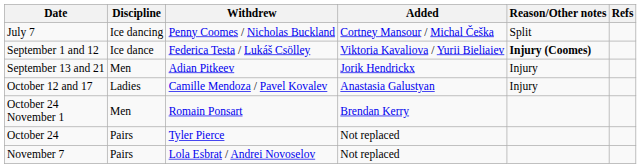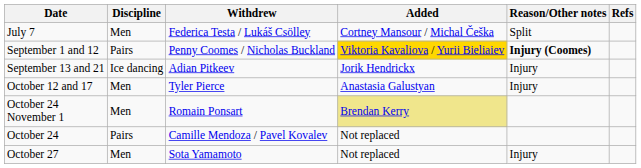 <table class="wikitable sortable">
 <tr>
 <th>Date</th>
 <th>Discipline</th>
 <th>Withdrew</th>
 <th>Added</th>
 <th>Reason/Other notes</th>
 <th>Refs</th>
 </tr>
 <tr>
 <td>July 7</td>
-<td>Ice dancing</td>
-<td> <a href='#'>Penny Coomes</a> / <a href='#'>Nicholas Buckland</a></td>
+<td>Men</td>
+<td> <a href='#'>Federica Testa</a> / <a href='#'>Lukáš Csölley</a></td>
 <td> <a href='#'>Cortney Mansour</a> / <a href='#'>Michal Češka</a></td>
 <td>Split</td>
 <td></td>
 </tr>
 <tr>
 <td>September 1 and 12</td>
-<td>Ice dance</td>
-<td> <a href='#'>Federica Testa</a> / <a href='#'>Lukáš Csölley</a></td>
-<td> <a href='#'>Viktoria Kavaliova</a> / <a href='#'>Yurii Bieliaiev</a></td>
+<td>Pairs</td>
+<td> <a href='#'>Penny Coomes</a> / <a href='#'>Nicholas Buckland</a></td>
+<td style="background: gold;"> <a href='#'>Viktoria Kavaliova</a> / <a href='#'>Yurii Bieliaiev</a></td>
 <td><strong>Injury (Coomes)</strong></td>
 <td></td>
 </tr>
 <tr>
 <td>September 13 and 21</td>
-<td>Men</td>
+<td>Ice dancing</td>
 <td> <a href='#'>Adian Pitkeev</a></td>
 <td> <a href='#'>Jorik Hendrickx</a></td>
 <td>Injury</td>
 <td></td>
 </tr>
 <tr>
 <td>October 12 and 17</td>
-<td>Ladies</td>
-<td> <a href='#'>Camille Mendoza</a> / <a href='#'>Pavel Kovalev</a></td>
+<td>Men</td>
+<td> <a href='#'>Tyler Pierce</a></td>
 <td> <a href='#'>Anastasia Galustyan</a></td>
 <td>Injury</td>
 <td></td>
 </tr>
 <tr>
 <td>October 24 <br> November 1</td>
 <td>Men</td>
 <td> <a href='#'>Romain Ponsart</a></td>
-<td> <a href='#'>Brendan Kerry</a></td>
+<td style="background: khaki;"> <a href='#'>Brendan Kerry</a></td>
 <td></td>
 <td></td>
 </tr>
 <tr>
 <td>October 24</td>
 <td>Pairs</td>
-<td> <a href='#'>Tyler Pierce</a></td>
+<td> <a href='#'>Camille Mendoza</a> / <a href='#'>Pavel Kovalev</a></td>
 <td>Not replaced</td>
 <td></td>
 <td></td>
 </tr>
 <tr>
-<td>November 7</td>
-<td>Pairs</td>
-<td> <a href='#'>Lola Esbrat</a> / <a href='#'>Andrei Novoselov</a></td>
+<td>October 27</td>
+<td>Men</td>
+<td> <a href='#'>Sota Yamamoto</a></td>
 <td>Not replaced</td>
-<td></td>
+<td>Injury</td>
 <td></td>
 </tr>
 </table>
